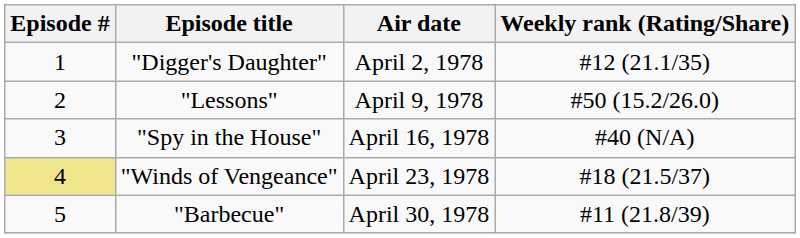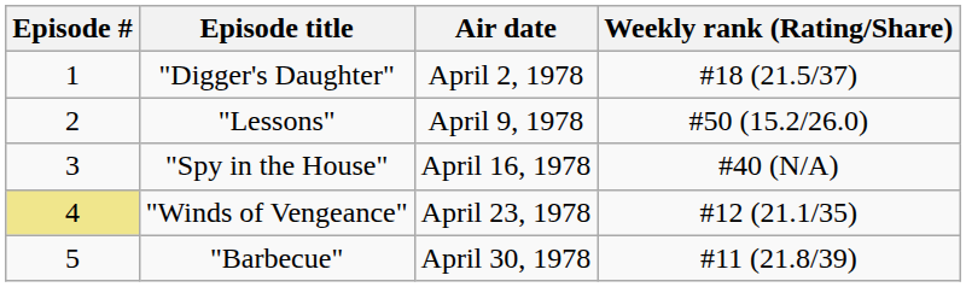 <table class="wikitable" style="text-align:center">
 <tr>
 <th style="text-align:center;"><strong>Episode #</strong></th>
 <th style="text-align:center;"><strong>Episode title</strong></th>
 <th style="text-align:center;"><strong>Air date</strong></th>
 <th style="text-align:center;"><strong> Weekly rank (Rating/Share)</strong></th>
 </tr>
 <tr>
 <td style="text-align:center;">1</td>
 <td style="text-align:center;">"Digger's Daughter"</td>
 <td style="text-align:center;">April 2, 1978</td>
-<td style="text-align:center;">#12 (21.1/35)</td>
+<td style="text-align:center;">#18 (21.5/37)</td>
 </tr>
 <tr>
 <td style="text-align:center;">2</td>
 <td style="text-align:center;">"Lessons"</td>
 <td style="text-align:center;">April 9, 1978</td>
 <td style="text-align:center;">#50 (15.2/26.0)</td>
 </tr>
 <tr>
 <td style="text-align:center;">3</td>
 <td style="text-align:center;">"Spy in the House"</td>
 <td style="text-align:center;">April 16, 1978</td>
 <td style="text-align:center;">#40 (N/A)</td>
 </tr>
 <tr>
 <td style="background: khaki; text-align:center;">4</td>
 <td style="text-align:center;">"Winds of Vengeance"</td>
 <td style="text-align:center;">April 23, 1978</td>
-<td style="text-align:center;">#18 (21.5/37)</td>
+<td style="text-align:center;">#12 (21.1/35)</td>
 </tr>
 <tr>
 <td style="text-align:center;">5</td>
 <td style="text-align:center;">"Barbecue"</td>
 <td style="text-align:center;">April 30, 1978</td>
 <td style="text-align:center;">#11 (21.8/39)</td>
 </tr>
 </table>
